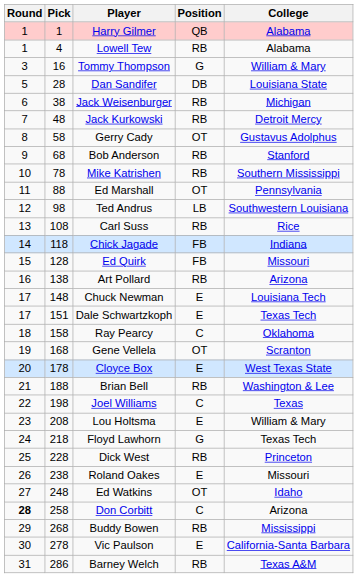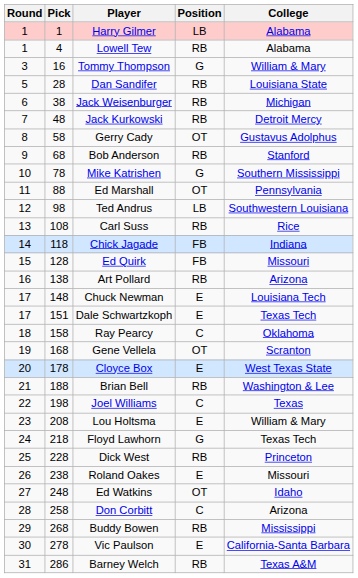 <table class="wikitable sortable sortable"  style="text-align:center;">
 <tr>
 <th>Round</th>
 <th>Pick</th>
 <th>Player</th>
 <th>Position</th>
 <th>College</th>
 </tr>
 <tr style="background:#fcc;">
 <td>1</td>
 <td>1</td>
 <td><a href='#'>Harry Gilmer</a></td>
-<td>QB</td>
+<td>LB</td>
 <td><a href='#'>Alabama</a></td>
 </tr>
 <tr>
 <td>1</td>
 <td>4</td>
 <td><a href='#'>Lowell Tew</a></td>
 <td>RB</td>
 <td>Alabama</td>
 </tr>
 <tr>
 <td>3</td>
 <td>16</td>
 <td><a href='#'>Tommy Thompson</a></td>
 <td>G</td>
 <td><a href='#'>William & Mary</a></td>
 </tr>
 <tr>
 <td>5</td>
 <td>28</td>
 <td><a href='#'>Dan Sandifer</a></td>
-<td>DB</td>
+<td>RB</td>
 <td><a href='#'>Louisiana State</a></td>
 </tr>
 <tr>
 <td>6</td>
 <td>38</td>
 <td><a href='#'>Jack Weisenburger</a></td>
 <td>RB</td>
 <td><a href='#'>Michigan</a></td>
 </tr>
 <tr>
 <td>7</td>
 <td>48</td>
 <td><a href='#'>Jack Kurkowski</a></td>
 <td>RB</td>
 <td><a href='#'>Detroit Mercy</a></td>
 </tr>
 <tr>
 <td>8</td>
 <td>58</td>
 <td>Gerry Cady</td>
 <td>OT</td>
 <td><a href='#'>Gustavus Adolphus</a></td>
 </tr>
 <tr>
 <td>9</td>
 <td>68</td>
 <td>Bob Anderson</td>
 <td>RB</td>
 <td><a href='#'>Stanford</a></td>
 </tr>
 <tr>
 <td>10</td>
 <td>78</td>
 <td><a href='#'>Mike Katrishen</a></td>
-<td>RB</td>
+<td>G</td>
 <td><a href='#'>Southern Mississippi</a></td>
 </tr>
 <tr>
 <td>11</td>
 <td>88</td>
 <td>Ed Marshall</td>
 <td>OT</td>
 <td><a href='#'>Pennsylvania</a></td>
 </tr>
 <tr>
 <td>12</td>
 <td>98</td>
 <td>Ted Andrus</td>
 <td>LB</td>
 <td><a href='#'>Southwestern Louisiana</a></td>
 </tr>
 <tr>
 <td>13</td>
 <td>108</td>
 <td>Carl Suss</td>
 <td>RB</td>
 <td><a href='#'>Rice</a></td>
 </tr>
 <tr style="background:#d0e7ff;">
 <td>14</td>
 <td>118</td>
 <td><a href='#'>Chick Jagade</a></td>
 <td>FB</td>
 <td><a href='#'>Indiana</a></td>
 </tr>
 <tr>
 <td>15</td>
 <td>128</td>
 <td><a href='#'>Ed Quirk</a></td>
 <td>FB</td>
 <td><a href='#'>Missouri</a></td>
 </tr>
 <tr>
 <td>16</td>
 <td>138</td>
 <td>Art Pollard</td>
 <td>RB</td>
 <td><a href='#'>Arizona</a></td>
 </tr>
 <tr>
 <td>17</td>
 <td>148</td>
 <td>Chuck Newman</td>
 <td>E</td>
 <td><a href='#'>Louisiana Tech</a></td>
 </tr>
 <tr>
 <td>17</td>
 <td>151</td>
 <td>Dale Schwartzkoph</td>
 <td>E</td>
 <td><a href='#'>Texas Tech</a></td>
 </tr>
 <tr>
 <td>18</td>
 <td>158</td>
 <td>Ray Pearcy</td>
 <td>C</td>
 <td><a href='#'>Oklahoma</a></td>
 </tr>
 <tr>
 <td>19</td>
 <td>168</td>
 <td>Gene Vellela</td>
 <td>OT</td>
 <td><a href='#'>Scranton</a></td>
 </tr>
 <tr style="background:#d0e7ff;">
 <td>20</td>
 <td>178</td>
 <td><a href='#'>Cloyce Box</a></td>
 <td>E</td>
 <td><a href='#'>West Texas State</a></td>
 </tr>
 <tr>
 <td>21</td>
 <td>188</td>
 <td>Brian Bell</td>
 <td>RB</td>
 <td><a href='#'>Washington & Lee</a></td>
 </tr>
 <tr>
 <td>22</td>
 <td>198</td>
 <td><a href='#'>Joel Williams</a></td>
 <td>C</td>
 <td><a href='#'>Texas</a></td>
 </tr>
 <tr>
 <td>23</td>
 <td>208</td>
 <td>Lou Holtsma</td>
 <td>E</td>
 <td>William & Mary</td>
 </tr>
 <tr>
 <td>24</td>
 <td>218</td>
 <td>Floyd Lawhorn</td>
 <td>G</td>
 <td>Texas Tech</td>
 </tr>
 <tr>
 <td>25</td>
 <td>228</td>
 <td>Dick West</td>
 <td>RB</td>
 <td><a href='#'>Princeton</a></td>
 </tr>
 <tr>
 <td>26</td>
 <td>238</td>
 <td>Roland Oakes</td>
 <td>E</td>
 <td>Missouri</td>
 </tr>
 <tr>
 <td>27</td>
 <td>248</td>
 <td>Ed Watkins</td>
 <td>OT</td>
 <td><a href='#'>Idaho</a></td>
 </tr>
 <tr>
-<td><strong>28</strong></td>
+<td>28</td>
 <td>258</td>
 <td><a href='#'>Don Corbitt</a></td>
 <td>C</td>
 <td>Arizona</td>
 </tr>
 <tr>
 <td>29</td>
 <td>268</td>
 <td>Buddy Bowen</td>
 <td>RB</td>
 <td><a href='#'>Mississippi</a></td>
 </tr>
 <tr>
 <td>30</td>
 <td>278</td>
 <td>Vic Paulson</td>
 <td>E</td>
 <td><a href='#'>California-Santa Barbara</a></td>
 </tr>
 <tr>
 <td>31</td>
 <td>286</td>
 <td>Barney Welch</td>
 <td>RB</td>
 <td><a href='#'>Texas A&M</a></td>
 </tr>
 </table>
